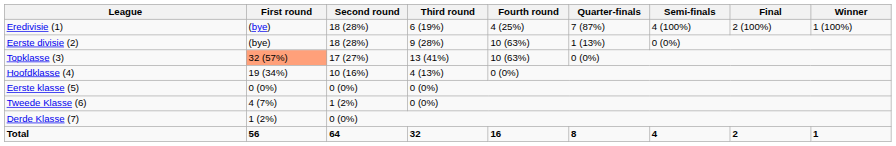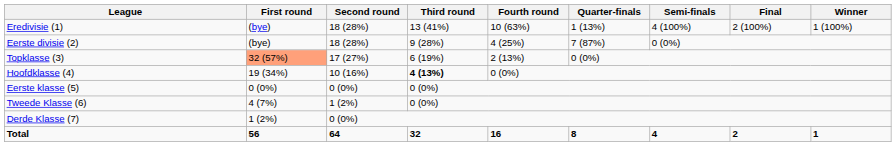 <table class="wikitable" style="font-size:85%;">
 <tr bgcolor="#E4E4E4">
 <th style="border-bottom:1px solid #AAAAAA" ! width=15% align=left>League</th>
 <th style="border-bottom:1px solid #AAAAAA" ! width=5% align=left>First round</th>
 <th style="border-bottom:1px solid #AAAAAA" ! width=5% align=left>Second round</th>
 <th style="border-bottom:1px solid #AAAAAA" ! width=5% align=left>Third round</th>
 <th style="border-bottom:1px solid #AAAAAA" ! width=5% align=left>Fourth round</th>
 <th style="border-bottom:1px solid #AAAAAA" ! width=5% align=left>Quarter-finals</th>
 <th style="border-bottom:1px solid #AAAAAA" ! width=5% align=left>Semi-finals</th>
 <th style="border-bottom:1px solid #AAAAAA" ! width=5% align=left>Final</th>
 <th style="border-bottom:1px solid #AAAAAA" ! width=5% align=left>Winner</th>
 </tr>
 <tr>
 <td><a href='#'>Eredivisie</a> (1)</td>
 <td>(<a href='#'>bye</a>)</td>
 <td>18 (28%)</td>
-<td>6 (19%)</td>
-<td>4 (25%)</td>
-<td>7 (87%)</td>
+<td>13 (41%)</td>
+<td>10 (63%)</td>
+<td>1 (13%)</td>
 <td>4 (100%)</td>
 <td>2 (100%)</td>
 <td>1 (100%)</td>
 </tr>
 <tr>
 <td><a href='#'>Eerste divisie</a> (2)</td>
 <td>(bye)</td>
 <td>18 (28%)</td>
 <td>9 (28%)</td>
-<td>10 (63%)</td>
-<td>1 (13%)</td>
+<td>4 (25%)</td>
+<td>7 (87%)</td>
 <td colspan=3>0 (0%)</td>
 </tr>
 <tr>
 <td><a href='#'>Topklasse</a> (3)</td>
 <td style="background: lightsalmon;">32 (57%)</td>
 <td>17 (27%)</td>
-<td>13 (41%)</td>
-<td>10 (63%)</td>
+<td>6 (19%)</td>
+<td>2 (13%)</td>
 <td colspan=4>0 (0%)</td>
 </tr>
 <tr>
 <td><a href='#'>Hoofdklasse</a> (4)</td>
 <td>19 (34%)</td>
 <td>10 (16%)</td>
-<td>4 (13%)</td>
+<td><strong>4 (13%)</strong></td>
 <td colspan=5>0 (0%)</td>
 </tr>
 <tr>
 <td><a href='#'>Eerste klasse</a> (5)</td>
 <td>0 (0%)</td>
 <td>0 (0%)</td>
 <td colspan=6>0 (0%)</td>
 </tr>
 <tr>
 <td><a href='#'>Tweede Klasse</a> (6)</td>
 <td>4 (7%)</td>
 <td>1 (2%)</td>
 <td colspan=6>0 (0%)</td>
 </tr>
 <tr>
 <td><a href='#'>Derde Klasse</a> (7)</td>
 <td>1 (2%)</td>
 <td colspan=7>0 (0%)</td>
 </tr>
 <tr>
 <td><strong>Total</strong></td>
 <td><strong>56</strong></td>
 <td><strong>64</strong></td>
 <td><strong>32</strong></td>
 <td><strong>16</strong></td>
 <td><strong>8</strong></td>
 <td><strong>4</strong></td>
 <td><strong>2</strong></td>
 <td><strong>1</strong></td>
 </tr>
 </table>
